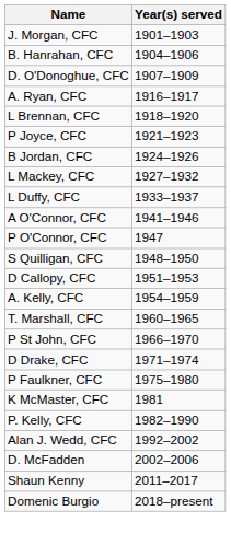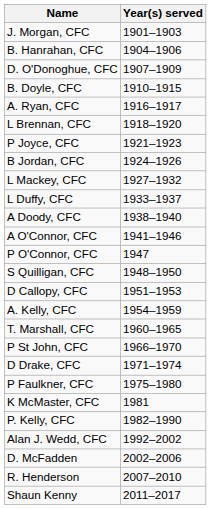 <table class=wikitable>
 <tr>
 <th>Name</th>
 <th>Year(s) served</th>
 </tr>
 <tr>
 <td>J. Morgan, CFC</td>
 <td>1901–1903</td>
 </tr>
 <tr>
 <td>B. Hanrahan, CFC</td>
 <td>1904–1906</td>
 </tr>
 <tr>
 <td>D. O'Donoghue, CFC</td>
 <td>1907–1909</td>
+</tr>
+<tr>
+<td>B. Doyle, CFC</td>
+<td>1910–1915</td>
 </tr>
 <tr>
 <td>A. Ryan, CFC</td>
 <td>1916–1917</td>
 </tr>
 <tr>
 <td>L Brennan, CFC</td>
 <td>1918–1920</td>
 </tr>
 <tr>
 <td>P Joyce, CFC</td>
 <td>1921–1923</td>
 </tr>
 <tr>
 <td>B Jordan, CFC</td>
 <td>1924–1926</td>
 </tr>
 <tr>
 <td>L Mackey, CFC</td>
 <td>1927–1932</td>
 </tr>
 <tr>
 <td>L Duffy, CFC</td>
 <td>1933–1937</td>
+</tr>
+<tr>
+<td>A Doody, CFC</td>
+<td>1938–1940</td>
 </tr>
 <tr>
 <td>A O'Connor, CFC</td>
 <td>1941–1946</td>
 </tr>
 <tr>
 <td>P O'Connor, CFC</td>
 <td>1947</td>
 </tr>
 <tr>
 <td>S Quilligan, CFC</td>
 <td>1948–1950</td>
 </tr>
 <tr>
 <td>D Callopy, CFC</td>
 <td>1951–1953</td>
 </tr>
 <tr>
 <td>A. Kelly, CFC</td>
 <td>1954–1959</td>
 </tr>
 <tr>
 <td>T. Marshall, CFC</td>
 <td>1960–1965</td>
 </tr>
 <tr>
 <td>P St John, CFC</td>
 <td>1966–1970</td>
 </tr>
 <tr>
 <td>D Drake, CFC</td>
 <td>1971–1974</td>
 </tr>
 <tr>
 <td>P Faulkner, CFC</td>
 <td>1975–1980</td>
 </tr>
 <tr>
 <td>K McMaster, CFC</td>
 <td>1981</td>
 </tr>
 <tr>
 <td>P. Kelly, CFC</td>
 <td>1982–1990</td>
 </tr>
 <tr>
 <td>Alan J. Wedd, CFC</td>
 <td>1992–2002</td>
 </tr>
 <tr>
 <td>D. McFadden</td>
 <td>2002–2006</td>
 </tr>
 <tr>
+<td>R. Henderson</td>
+<td>2007–2010</td>
+</tr>
+<tr>
 <td>Shaun Kenny</td>
 <td>2011–2017</td>
 </tr>
-<tr>
-<td>Domenic Burgio</td>
-<td>2018–present</td>
-</tr>
 </table>
